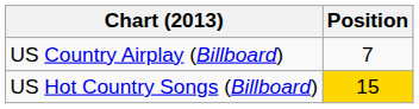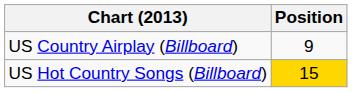 <table class="wikitable sortable">
 <tr>
 <th scope="col">Chart (2013)</th>
 <th scope="col">Position</th>
 </tr>
 <tr>
 <td>US <a href='#'>Country Airplay</a> (<em><a href='#'>Billboard</a></em>)</td>
-<td style="text-align:center;">7</td>
+<td style="text-align:center;">9</td>
 </tr>
 <tr>
 <td>US <a href='#'>Hot Country Songs</a> (<em><a href='#'>Billboard</a></em>)</td>
 <td style="background: gold; text-align:center;">15</td>
 </tr>
 </table>
